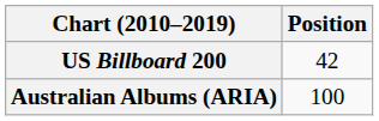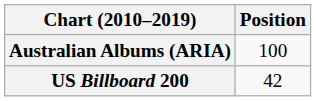 <table class="wikitable plainrowheaders" style="text-align:center">
 <tr>
 <th scope="col">Chart (2010–2019)</th>
 <th scope="col">Position</th>
 </tr>
 <tr>
+<th scope="row">Australian Albums (ARIA)</th>
+<td>100</td>
+</tr>
+<tr>
 <th scope="row">US <em>Billboard</em> 200</th>
 <td>42</td>
 </tr>
-<tr>
-<th scope="row">Australian Albums (ARIA)</th>
-<td>100</td>
-</tr>
 </table>
